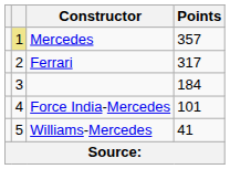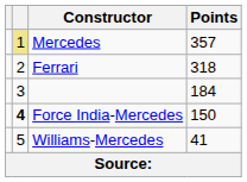 <table class="wikitable" style="font-size: 85%;">
 <tr>
 <th></th>
 <th></th>
 <th>Constructor</th>
 <th>Points</th>
 </tr>
 <tr>
 <td align="left"></td>
 <td align="center" style="background: khaki;">1</td>
 <td> <a href='#'>Mercedes</a></td>
 <td align="left">357</td>
 </tr>
 <tr>
 <td align="left"></td>
 <td align="center">2</td>
 <td> <a href='#'>Ferrari</a></td>
-<td align="left">317</td>
+<td align="left">318</td>
 </tr>
 <tr>
 <td align="left"></td>
 <td align="center">3</td>
 <td></td>
 <td align="left">184</td>
 </tr>
 <tr>
 <td align="left"></td>
-<td align="center">4</td>
+<td align="center"><strong>4</strong></td>
 <td> <a href='#'>Force India</a>-<a href='#'>Mercedes</a></td>
-<td align="left">101</td>
+<td align="left">150</td>
 </tr>
 <tr>
 <td align="left"></td>
 <td align="center">5</td>
 <td> <a href='#'>Williams</a>-<a href='#'>Mercedes</a></td>
 <td align="left">41</td>
 </tr>
 <tr>
 <th colspan=4>Source: </th>
 </tr>
 </table>
